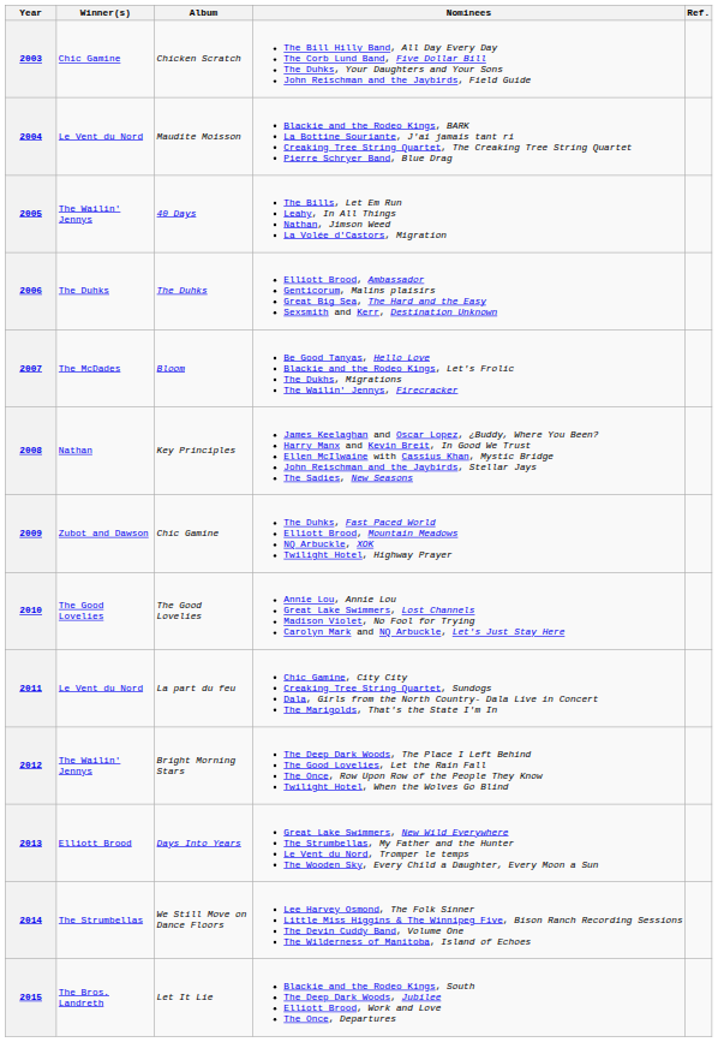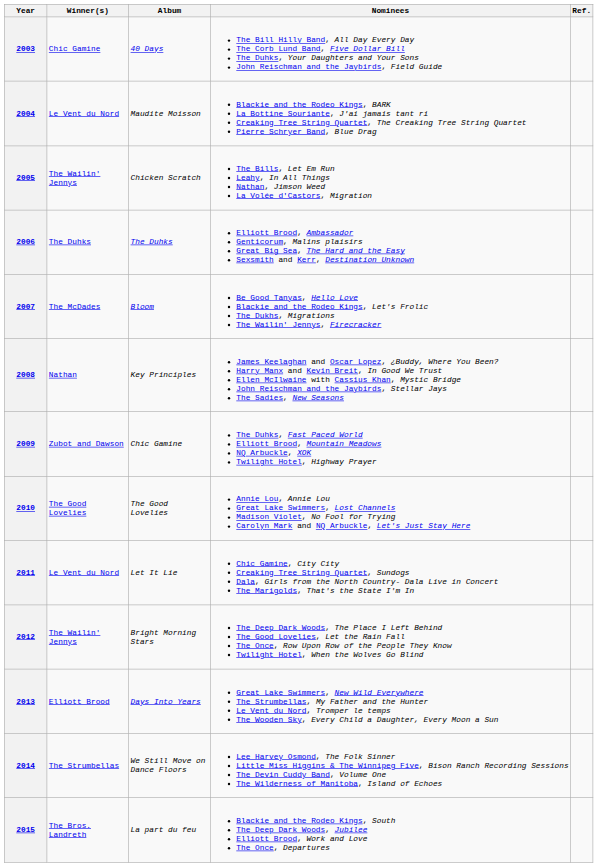 <table class="wikitable sortable">
 <tr>
 <th scope="col" style="width:5em;">Year</th>
 <th scope="col" style="width:10em;">Winner(s)</th>
 <th scope="col" style="width:10em;">Album</th>
 <th scope="col" class="unsortable">Nominees</th>
 <th scope="col" class="unsortable">Ref.</th>
 </tr>
 <tr>
 <th scope="row"><a href='#'>2003</a></th>
 <td><a href='#'>Chic Gamine</a></td>
-<td><em>Chicken Scratch</em></td>
+<td><em><a href='#'>40 Days</a></em></td>
 <td><br><ul><li><a href='#'>The Bill Hilly Band</a>, <em>All Day Every Day</em></li><li><a href='#'>The Corb Lund Band</a>, <em><a href='#'>Five Dollar Bill</a></em></li><li><a href='#'>The Duhks</a>, <em>Your Daughters and Your Sons</em></li><li><a href='#'>John Reischman and the Jaybirds</a>, <em>Field Guide</em></li></ul></td>
 <td align="center"></td>
 </tr>
 <tr>
 <th scope="row"><a href='#'>2004</a></th>
 <td><a href='#'>Le Vent du Nord</a></td>
 <td><em>Maudite Moisson</em></td>
 <td><br><ul><li><a href='#'>Blackie and the Rodeo Kings</a>, <em>BARK</em></li><li><a href='#'>La Bottine Souriante</a>, <em>J'ai jamais tant ri</em></li><li><a href='#'>Creaking Tree String Quartet</a>, <em>The Creaking Tree String Quartet</em></li><li><a href='#'>Pierre Schryer Band</a>, <em>Blue Drag</em></li></ul></td>
 <td align="center"></td>
 </tr>
 <tr>
 <th scope="row"><a href='#'>2005</a></th>
 <td><a href='#'>The Wailin' Jennys</a></td>
-<td><em><a href='#'>40 Days</a></em></td>
+<td><em>Chicken Scratch</em></td>
 <td><br><ul><li><a href='#'>The Bills</a>, <em>Let Em Run</em></li><li><a href='#'>Leahy</a>, <em>In All Things</em></li><li><a href='#'>Nathan</a>, <em>Jimson Weed </em></li><li><a href='#'>La Volée d'Castors</a>, <em>Migration</em></li></ul></td>
 <td align="center"></td>
 </tr>
 <tr>
 <th scope="row"><a href='#'>2006</a></th>
 <td><a href='#'>The Duhks</a></td>
 <td><em><a href='#'>The Duhks</a></em></td>
 <td><br><ul><li><a href='#'>Elliott Brood</a>, <em><a href='#'>Ambassador</a></em></li><li><a href='#'>Genticorum</a>, <em>Malins plaisirs</em></li><li><a href='#'>Great Big Sea</a>, <em><a href='#'>The Hard and the Easy</a></em></li><li><a href='#'>Sexsmith</a> and <a href='#'>Kerr</a>, <em><a href='#'>Destination Unknown</a></em></li></ul></td>
 <td align="center"></td>
 </tr>
 <tr>
 <th scope="row"><a href='#'>2007</a></th>
 <td><a href='#'>The McDades</a></td>
 <td><em><a href='#'>Bloom</a></em></td>
 <td><br><ul><li><a href='#'>Be Good Tanyas</a>, <em><a href='#'>Hello Love</a></em></li><li><a href='#'>Blackie and the Rodeo Kings</a>, <em>Let's Frolic</em></li><li><a href='#'>The Dukhs</a>, <em>Migrations</em></li><li><a href='#'>The Wailin' Jennys</a>, <em><a href='#'>Firecracker</a></em></li></ul></td>
 <td align="center"></td>
 </tr>
 <tr>
 <th scope="row"><a href='#'>2008</a></th>
 <td><a href='#'>Nathan</a></td>
 <td><em>Key Principles</em></td>
 <td><br><ul><li><a href='#'>James Keelaghan</a> and <a href='#'>Oscar Lopez</a>, <em>¿Buddy, Where You Been?</em></li><li><a href='#'>Harry Manx</a> and <a href='#'>Kevin Breit</a>, <em>In Good We Trust</em></li><li><a href='#'>Ellen McIlwaine</a> with <a href='#'>Cassius Khan</a>, <em>Mystic Bridge</em></li><li><a href='#'>John Reischman and the Jaybirds</a>, <em>Stellar Jays</em></li><li><a href='#'>The Sadies</a>, <em><a href='#'>New Seasons</a></em></li></ul></td>
 <td align="center"></td>
 </tr>
 <tr>
 <th scope="row"><a href='#'>2009</a></th>
 <td><a href='#'>Zubot and Dawson</a></td>
 <td><em>Chic Gamine</em></td>
 <td><br><ul><li><a href='#'>The Duhks</a>, <em><a href='#'>Fast Paced World</a></em></li><li><a href='#'>Elliott Brood</a>, <em><a href='#'>Mountain Meadows</a></em></li><li><a href='#'>NQ Arbuckle</a>, <em><a href='#'>XOK</a></em></li><li><a href='#'>Twilight Hotel</a>, <em>Highway Prayer</em></li></ul></td>
 <td align="center"></td>
 </tr>
 <tr>
 <th scope="row"><a href='#'>2010</a></th>
 <td><a href='#'>The Good Lovelies</a></td>
 <td><em>The Good Lovelies</em></td>
 <td><br><ul><li><a href='#'>Annie Lou</a>, <em>Annie Lou</em></li><li><a href='#'>Great Lake Swimmers</a>, <em><a href='#'>Lost Channels</a></em></li><li><a href='#'>Madison Violet</a>, <em>No Fool for Trying</em></li><li><a href='#'>Carolyn Mark</a> and <a href='#'>NQ Arbuckle</a>, <em><a href='#'>Let's Just Stay Here</a></em></li></ul></td>
 <td align="center"></td>
 </tr>
 <tr>
 <th scope="row"><a href='#'>2011</a></th>
 <td><a href='#'>Le Vent du Nord</a></td>
-<td><em>La part du feu</em></td>
+<td><em>Let It Lie</em></td>
 <td><br><ul><li><a href='#'>Chic Gamine</a>, <em>City City</em></li><li><a href='#'>Creaking Tree String Quartet</a>, <em>Sundogs</em></li><li><a href='#'>Dala</a>, <em>Girls from the North Country- Dala Live in Concert</em></li><li><a href='#'>The Marigolds</a>, <em>That's the State I'm In</em></li></ul></td>
 <td align="center"></td>
 </tr>
 <tr>
 <th scope="row"><a href='#'>2012</a></th>
 <td><a href='#'>The Wailin' Jennys</a></td>
 <td><em>Bright Morning Stars</em></td>
 <td><br><ul><li><a href='#'>The Deep Dark Woods</a>, <em>The Place I Left Behind</em></li><li><a href='#'>The Good Lovelies</a>, <em>Let the Rain Fall</em></li><li><a href='#'>The Once</a>, <em>Row Upon Row of the People They Know</em></li><li><a href='#'>Twilight Hotel</a>, <em>When the Wolves Go Blind</em></li></ul></td>
 <td align="center"></td>
 </tr>
 <tr>
 <th scope="row"><a href='#'>2013</a></th>
 <td><a href='#'>Elliott Brood</a></td>
 <td><em><a href='#'>Days Into Years</a></em></td>
 <td><br><ul><li><a href='#'>Great Lake Swimmers</a>, <em><a href='#'>New Wild Everywhere</a></em></li><li><a href='#'>The Strumbellas</a>, <em>My Father and the Hunter</em></li><li><a href='#'>Le Vent du Nord</a>, <em>Tromper le temps</em></li><li><a href='#'>The Wooden Sky</a>, <em>Every Child a Daughter, Every Moon a Sun</em></li></ul></td>
 <td align="center"></td>
 </tr>
 <tr>
 <th scope="row"><a href='#'>2014</a></th>
 <td><a href='#'>The Strumbellas</a></td>
 <td><em>We Still Move on Dance Floors</em></td>
 <td><br><ul><li><a href='#'>Lee Harvey Osmond</a>, <em>The Folk Sinner</em></li><li><a href='#'>Little Miss Higgins & The Winnipeg Five</a>, <em>Bison Ranch Recording Sessions</em></li><li><a href='#'>The Devin Cuddy Band</a>, <em>Volume One</em></li><li><a href='#'>The Wilderness of Manitoba</a>, <em>Island of Echoes</em></li></ul></td>
 <td align="center"></td>
 </tr>
 <tr>
 <th scope="row"><a href='#'>2015</a></th>
 <td><a href='#'>The Bros. Landreth</a></td>
-<td><em>Let It Lie</em></td>
+<td><em>La part du feu</em></td>
 <td><br><ul><li><a href='#'>Blackie and the Rodeo Kings</a>, <em>South</em></li><li><a href='#'>The Deep Dark Woods</a>, <em><a href='#'>Jubilee</a></em></li><li><a href='#'>Elliott Brood</a>, <em>Work and Love</em></li><li><a href='#'>The Once</a>, <em>Departures</em></li></ul></td>
 <td align="center"></td>
 </tr>
 </table>
